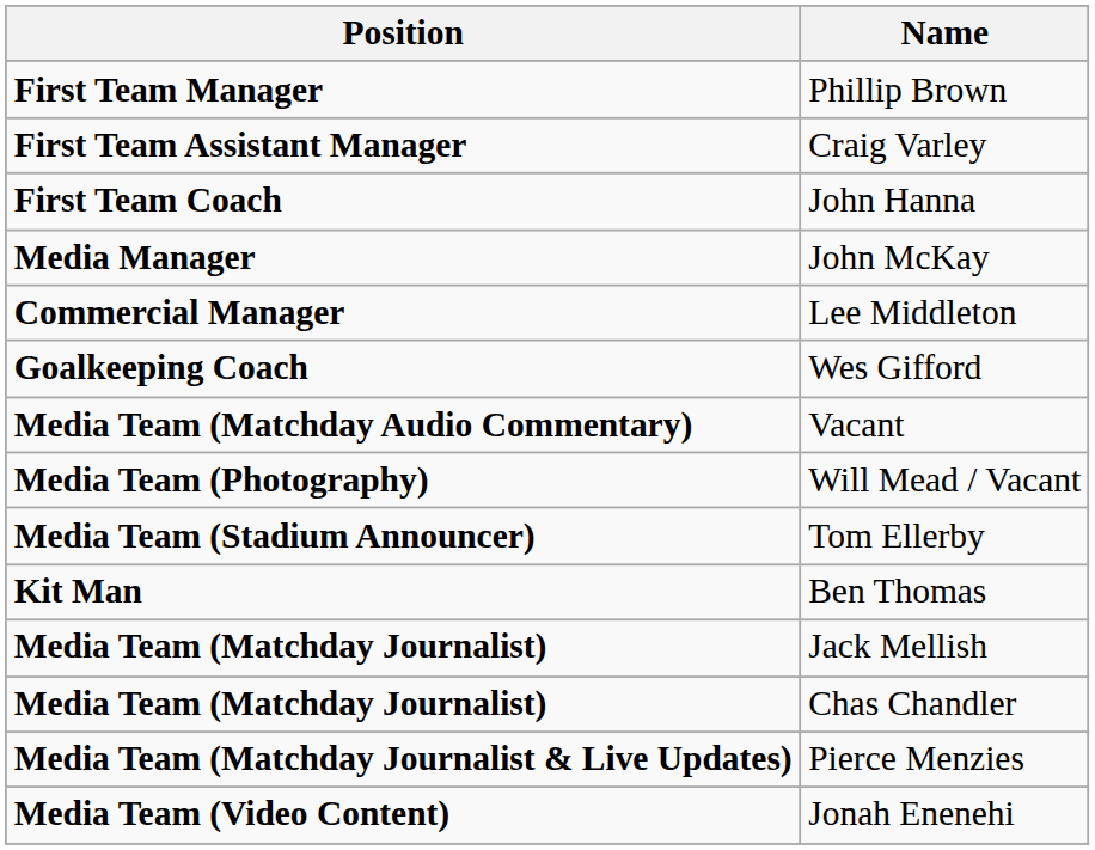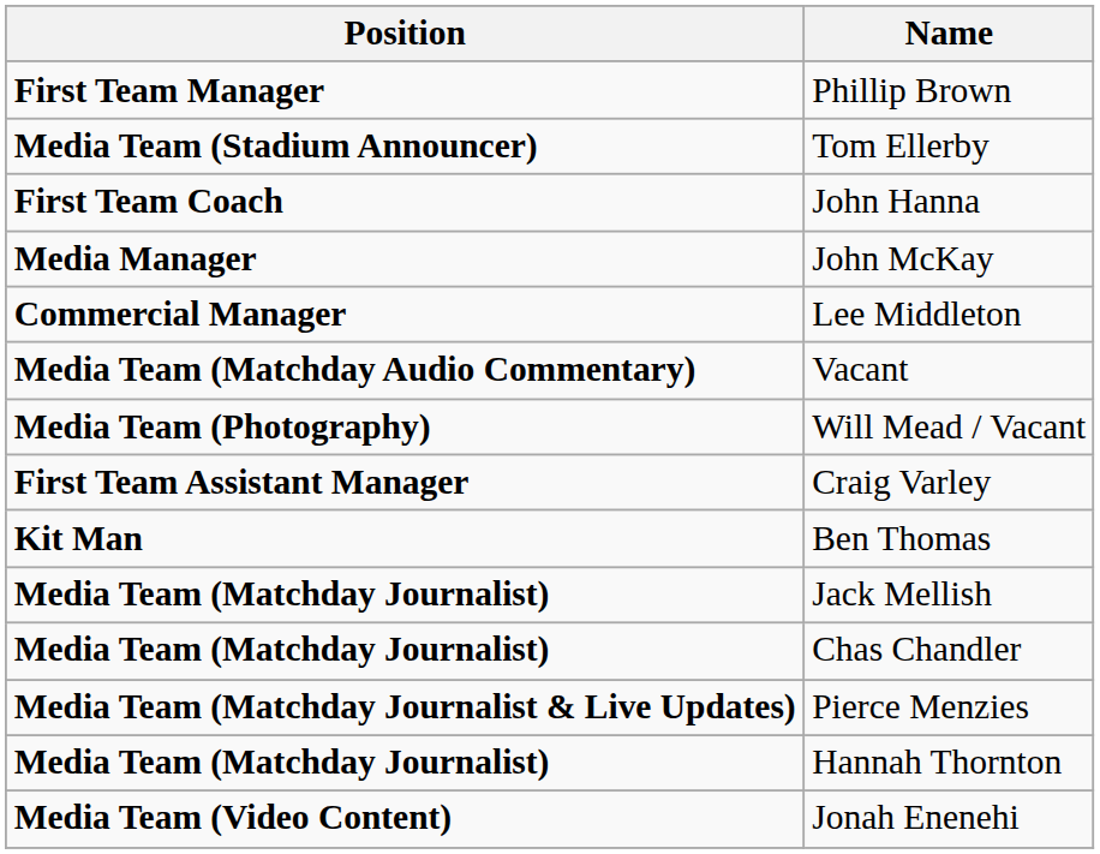 <table class="wikitable">
 <tr>
 <th>Position</th>
 <th>Name</th>
 </tr>
 <tr>
 <td><strong>First Team Manager</strong></td>
 <td> Phillip Brown</td>
 </tr>
 <tr>
-<td><strong>First Team Assistant Manager</strong></td>
-<td> Craig Varley</td>
+<td><strong>Media Team (Stadium Announcer)</strong></td>
+<td> Tom Ellerby</td>
 </tr>
 <tr>
 <td><strong>First Team Coach</strong></td>
 <td> John Hanna</td>
 </tr>
 <tr>
 <td><strong>Media Manager</strong></td>
 <td> John McKay</td>
 </tr>
 <tr>
 <td><strong>Commercial Manager</strong></td>
 <td> Lee Middleton</td>
 </tr>
 <tr>
-<td><strong>Goalkeeping Coach</strong></td>
-<td> Wes Gifford</td>
-</tr>
-<tr>
 <td><strong>Media Team (Matchday Audio Commentary)</strong></td>
 <td>Vacant</td>
 </tr>
 <tr>
 <td><strong>Media Team (Photography)</strong></td>
 <td> Will Mead /  Vacant</td>
 </tr>
 <tr>
-<td><strong>Media Team (Stadium Announcer)</strong></td>
-<td> Tom Ellerby</td>
+<td><strong>First Team Assistant Manager</strong></td>
+<td> Craig Varley</td>
 </tr>
 <tr>
 <td><strong>Kit Man</strong></td>
 <td> Ben Thomas</td>
 </tr>
 <tr>
 <td><strong>Media Team (Matchday Journalist)</strong></td>
 <td> Jack Mellish</td>
 </tr>
 <tr>
 <td><strong>Media Team (Matchday Journalist)</strong></td>
 <td> Chas Chandler</td>
 </tr>
 <tr>
 <td><strong>Media Team (Matchday Journalist & Live Updates)</strong></td>
 <td> Pierce Menzies</td>
 </tr>
 <tr>
+<td><strong>Media Team (Matchday Journalist)</strong></td>
+<td> Hannah Thornton</td>
+</tr>
+<tr>
 <td><strong>Media Team (Video Content)</strong></td>
 <td> Jonah Enenehi</td>
 </tr>
 </table>
